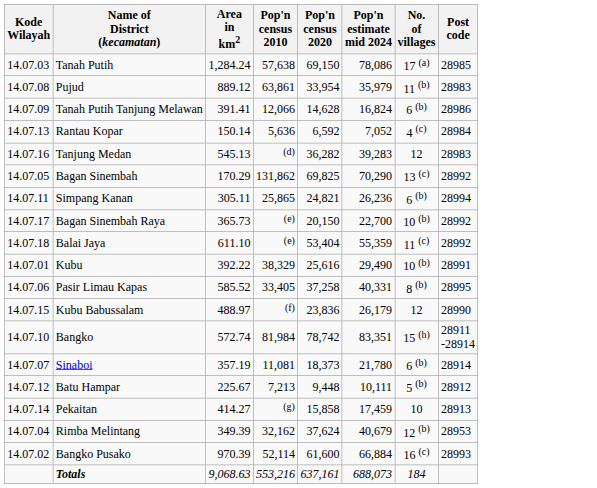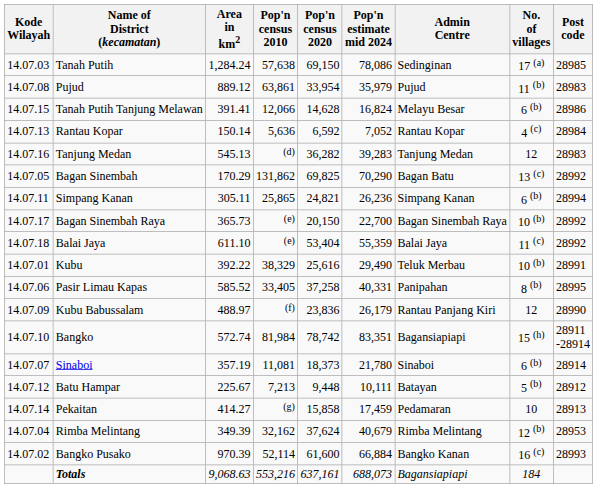 <table class="sortable wikitable">
 <tr>
 <th>Kode <br>Wilayah</th>
 <th>Name of<br>District<br>(<em>kecamatan</em>)</th>
 <th>Area <br>in<br>km<sup>2</sup></th>
 <th>Pop'n<br>census<br>2010</th>
 <th>Pop'n<br>census<br>2020</th>
 <th>Pop'n<br>estimate<br>mid 2024</th>
+<th>Admin<br>Centre</th>
 <th>No.<br>of<br>villages</th>
 <th>Post<br>code</th>
 </tr>
 <tr>
 <td>14.07.03</td>
 <td>Tanah Putih</td>
 <td align="right">1,284.24</td>
 <td align="right">57,638</td>
 <td align="right">69,150</td>
 <td align="right">78,086</td>
+<td>Sedinginan</td>
 <td align="center">17 <sup>(a)</sup></td>
 <td>28985</td>
 </tr>
 <tr>
 <td>14.07.08</td>
 <td>Pujud</td>
 <td align="right">889.12</td>
 <td align="right">63,861</td>
 <td align="right">33,954</td>
 <td align="right">35,979</td>
+<td>Pujud</td>
 <td align="center">11 <sup>(b)</sup></td>
 <td>28983</td>
 </tr>
 <tr>
-<td>14.07.09</td>
+<td>14.07.15</td>
 <td>Tanah Putih Tanjung Melawan</td>
 <td align="right">391.41</td>
 <td align="right">12,066</td>
 <td align="right">14,628</td>
 <td align="right">16,824</td>
+<td>Melayu Besar</td>
 <td align="center">6 <sup>(b)</sup></td>
 <td>28986</td>
 </tr>
 <tr>
 <td>14.07.13</td>
 <td>Rantau Kopar</td>
 <td align="right">150.14</td>
 <td align="right">5,636</td>
 <td align="right">6,592</td>
 <td align="right">7,052</td>
+<td>Rantau Kopar</td>
 <td align="center">4 <sup>(c)</sup></td>
 <td>28984</td>
 </tr>
 <tr>
 <td>14.07.16</td>
 <td>Tanjung Medan</td>
 <td align="right">545.13</td>
 <td align="right"><sup>(d)</sup></td>
 <td align="right">36,282</td>
 <td align="right">39,283</td>
+<td>Tanjung Medan</td>
 <td align="center">12</td>
 <td>28983</td>
 </tr>
 <tr>
 <td>14.07.05</td>
 <td>Bagan Sinembah</td>
 <td align="right">170.29</td>
 <td align="right">131,862</td>
 <td align="right">69,825</td>
 <td align="right">70,290</td>
+<td>Bagan Batu</td>
 <td align="center">13 <sup>(c)</sup></td>
 <td>28992</td>
 </tr>
 <tr>
 <td>14.07.11</td>
 <td>Simpang Kanan</td>
 <td align="right">305.11</td>
 <td align="right">25,865</td>
 <td align="right">24,821</td>
 <td align="right">26,236</td>
+<td>Simpang Kanan</td>
 <td align="center">6 <sup>(b)</sup></td>
 <td>28994</td>
 </tr>
 <tr>
 <td>14.07.17</td>
 <td>Bagan Sinembah Raya</td>
 <td align="right">365.73</td>
 <td align="right"><sup>(e)</sup></td>
 <td align="right">20,150</td>
 <td align="right">22,700</td>
+<td>Bagan Sinembah Raya</td>
 <td align="center">10 <sup>(b)</sup></td>
 <td>28992</td>
 </tr>
 <tr>
 <td>14.07.18</td>
 <td>Balai Jaya</td>
 <td align="right">611.10</td>
 <td align="right"><sup>(e)</sup></td>
 <td align="right">53,404</td>
 <td align="right">55,359</td>
+<td>Balai Jaya</td>
 <td align="center">11 <sup>(c)</sup></td>
 <td>28992</td>
 </tr>
 <tr>
 <td>14.07.01</td>
 <td>Kubu</td>
 <td align="right">392.22</td>
 <td align="right">38,329</td>
 <td align="right">25,616</td>
 <td align="right">29,490</td>
+<td>Teluk Merbau</td>
 <td align="center">10 <sup>(b)</sup></td>
 <td>28991</td>
 </tr>
 <tr>
 <td>14.07.06</td>
 <td>Pasir Limau Kapas</td>
 <td align="right">585.52</td>
 <td align="right">33,405</td>
 <td align="right">37,258</td>
 <td align="right">40,331</td>
+<td>Panipahan</td>
 <td align="center">8 <sup>(b)</sup></td>
 <td>28995</td>
 </tr>
 <tr>
-<td>14.07.15</td>
+<td>14.07.09</td>
 <td>Kubu Babussalam</td>
 <td align="right">488.97</td>
 <td align="right"><sup>(f)</sup></td>
 <td align="right">23,836</td>
 <td align="right">26,179</td>
+<td>Rantau Panjang Kiri</td>
 <td align="center">12</td>
 <td>28990</td>
 </tr>
 <tr>
 <td>14.07.10</td>
 <td>Bangko</td>
 <td align="right">572.74</td>
 <td align="right">81,984</td>
 <td align="right">78,742</td>
 <td align="right">83,351</td>
+<td>Bagansiapiapi</td>
 <td align="center">15 <sup>(h)</sup></td>
 <td>28911<br>-28914</td>
 </tr>
 <tr>
 <td>14.07.07</td>
 <td><a href='#'>Sinaboi</a></td>
 <td align="right">357.19</td>
 <td align="right">11,081</td>
 <td align="right">18,373</td>
 <td align="right">21,780</td>
+<td>Sinaboi</td>
 <td align="center">6 <sup>(b)</sup></td>
 <td>28914</td>
 </tr>
 <tr>
 <td>14.07.12</td>
 <td>Batu Hampar</td>
 <td align="right">225.67</td>
 <td align="right">7,213</td>
 <td align="right">9,448</td>
 <td align="right">10,111</td>
+<td>Batayan</td>
 <td align="center">5 <sup>(b)</sup></td>
 <td>28912</td>
 </tr>
 <tr>
 <td>14.07.14</td>
 <td>Pekaitan</td>
 <td align="right">414.27</td>
 <td align="right"><sup>(g)</sup></td>
 <td align="right">15,858</td>
 <td align="right">17,459</td>
+<td>Pedamaran</td>
 <td align="center">10</td>
 <td>28913</td>
 </tr>
 <tr>
 <td>14.07.04</td>
 <td>Rimba Melintang</td>
 <td align="right">349.39</td>
 <td align="right">32,162</td>
 <td align="right">37,624</td>
 <td align="right">40,679</td>
+<td>Rimba Melintang</td>
 <td align="center">12 <sup>(b)</sup></td>
 <td>28953</td>
 </tr>
 <tr>
 <td>14.07.02</td>
 <td>Bangko Pusako</td>
 <td align="right">970.39</td>
 <td align="right">52,114</td>
 <td align="right">61,600</td>
 <td align="right">66,884</td>
+<td>Bangko Kanan</td>
 <td align="center">16 <sup>(c)</sup></td>
 <td>28993</td>
 </tr>
 <tr>
 <td></td>
 <td><strong><em>Totals</em></strong></td>
 <td align="right"><em>9,068.63</em></td>
 <td align="right"><em>553,216</em></td>
 <td align="right"><em>637,161</em></td>
 <td align="right"><em>688,073</em></td>
+<td><em>Bagansiapiapi</em></td>
 <td align="center"><em>184</em></td>
 <td></td>
 </tr>
 </table>
